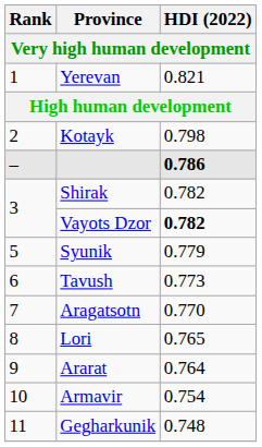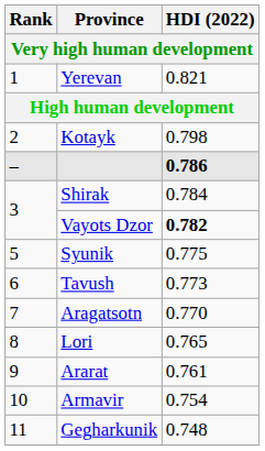 <table class="wikitable sortable">
 <tr>
 <th class="sort">Rank</th>
 <th class="sort">Province</th>
 <th class="sort">HDI (2022)</th>
 </tr>
 <tr>
 <th colspan="3" style="color:#090;">Very high human development</th>
 </tr>
 <tr>
 <td>1</td>
 <td style="text-align:left"> <a href='#'>Yerevan</a></td>
 <td>0.821</td>
 </tr>
 <tr>
 <th colspan="3" style="color:#0c0;">High human development</th>
 </tr>
 <tr>
 <td>2</td>
 <td style="text-align:left"><a href='#'>Kotayk</a></td>
 <td>0.798</td>
 </tr>
 <tr style="background:#e6e6e6">
 <td>–</td>
 <td style="text-align:left"><strong></strong></td>
 <td><strong>0.786</strong></td>
 </tr>
 <tr>
 <td rowspan="2">3</td>
 <td style="text-align:left"><a href='#'>Shirak</a></td>
-<td>0.782</td>
+<td>0.784</td>
 </tr>
 <tr>
 <td style="text-align:left"><a href='#'>Vayots Dzor</a></td>
 <td><strong>0.782</strong></td>
 </tr>
 <tr>
 <td>5</td>
 <td style="text-align:left"><a href='#'>Syunik</a></td>
-<td>0.779</td>
+<td>0.775</td>
 </tr>
 <tr>
 <td>6</td>
 <td style="text-align:left"><a href='#'>Tavush</a></td>
 <td>0.773</td>
 </tr>
 <tr>
 <td>7</td>
 <td style="text-align:left"><a href='#'>Aragatsotn</a></td>
 <td>0.770</td>
 </tr>
 <tr>
 <td>8</td>
 <td style="text-align:left"><a href='#'>Lori</a></td>
 <td>0.765</td>
 </tr>
 <tr>
 <td>9</td>
 <td style="text-align:left"><a href='#'>Ararat</a></td>
-<td>0.764</td>
+<td>0.761</td>
 </tr>
 <tr>
 <td>10</td>
 <td style="text-align:left"><a href='#'>Armavir</a></td>
 <td>0.754</td>
 </tr>
 <tr>
 <td>11</td>
 <td style="text-align:left"><a href='#'>Gegharkunik</a></td>
 <td>0.748</td>
 </tr>
 <tr>
 </tr>
 </table>
